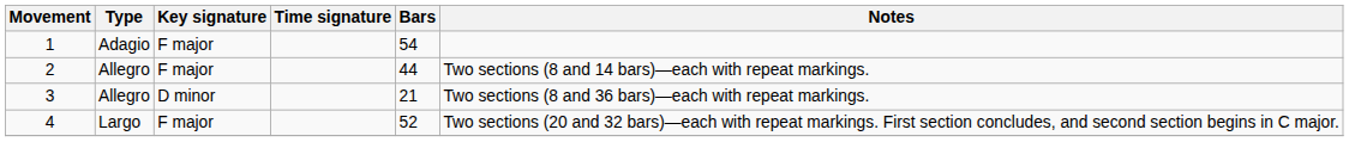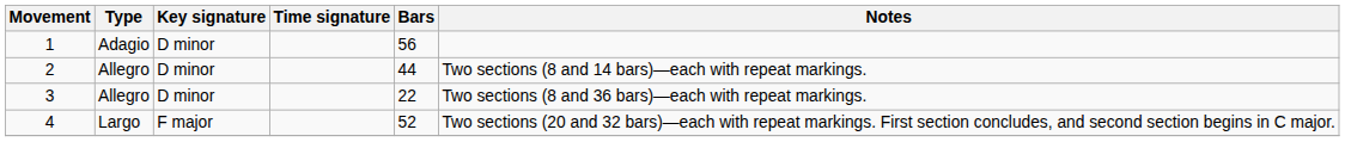 <table class="wikitable" border="1">
 <tr>
 <th bgcolor=ececec>Movement</th>
 <th bgcolor=ececec>Type</th>
 <th bgcolor=ececec>Key signature</th>
 <th bgcolor=ececec>Time signature</th>
 <th bgcolor=ececec>Bars</th>
 <th bgcolor=ececec>Notes</th>
 </tr>
 <tr>
 <td align=center>1</td>
 <td>Adagio</td>
-<td>F major</td>
+<td>D minor</td>
 <td></td>
-<td>54</td>
+<td>56</td>
 <td></td>
 </tr>
 <tr>
 <td align=center>2</td>
 <td>Allegro</td>
-<td>F major</td>
+<td>D minor</td>
 <td></td>
 <td>44</td>
 <td>Two sections (8 and 14 bars)—each with repeat markings.</td>
 </tr>
 <tr>
 <td align=center>3</td>
 <td>Allegro</td>
 <td>D minor</td>
 <td></td>
-<td>21</td>
+<td>22</td>
 <td>Two sections (8 and 36 bars)—each with repeat markings.</td>
 </tr>
 <tr>
 <td align=center>4</td>
 <td>Largo</td>
 <td>F major</td>
 <td></td>
 <td>52</td>
 <td>Two sections (20 and 32 bars)—each with repeat markings. First section concludes, and second section begins in C major.</td>
 </tr>
 <tr>
 </tr>
 </table>
